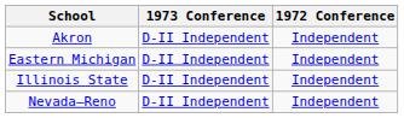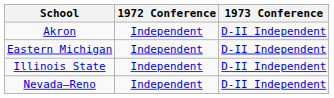 <table class="wikitable sortable">
 <tr>
 <th>School</th>
+<th>1972 Conference</th>
 <th>1973 Conference</th>
-<th>1972 Conference</th>
 </tr>
 <tr style="text-align:center;">
 <td><a href='#'>Akron</a></td>
+<td><a href='#'>Independent</a></td>
 <td><a href='#'>D-II Independent</a></td>
-<td><a href='#'>Independent</a></td>
 </tr>
 <tr style="text-align:center;">
 <td><a href='#'>Eastern Michigan</a></td>
+<td><a href='#'>Independent</a></td>
 <td><a href='#'>D-II Independent</a></td>
-<td><a href='#'>Independent</a></td>
 </tr>
 <tr style="text-align:center;">
 <td><a href='#'>Illinois State</a></td>
+<td><a href='#'>Independent</a></td>
 <td><a href='#'>D-II Independent</a></td>
-<td><a href='#'>Independent</a></td>
 </tr>
 <tr style="text-align:center;">
 <td><a href='#'>Nevada–Reno</a></td>
+<td><a href='#'>Independent</a></td>
 <td><a href='#'>D-II Independent</a></td>
-<td><a href='#'>Independent</a></td>
 </tr>
 </table>
